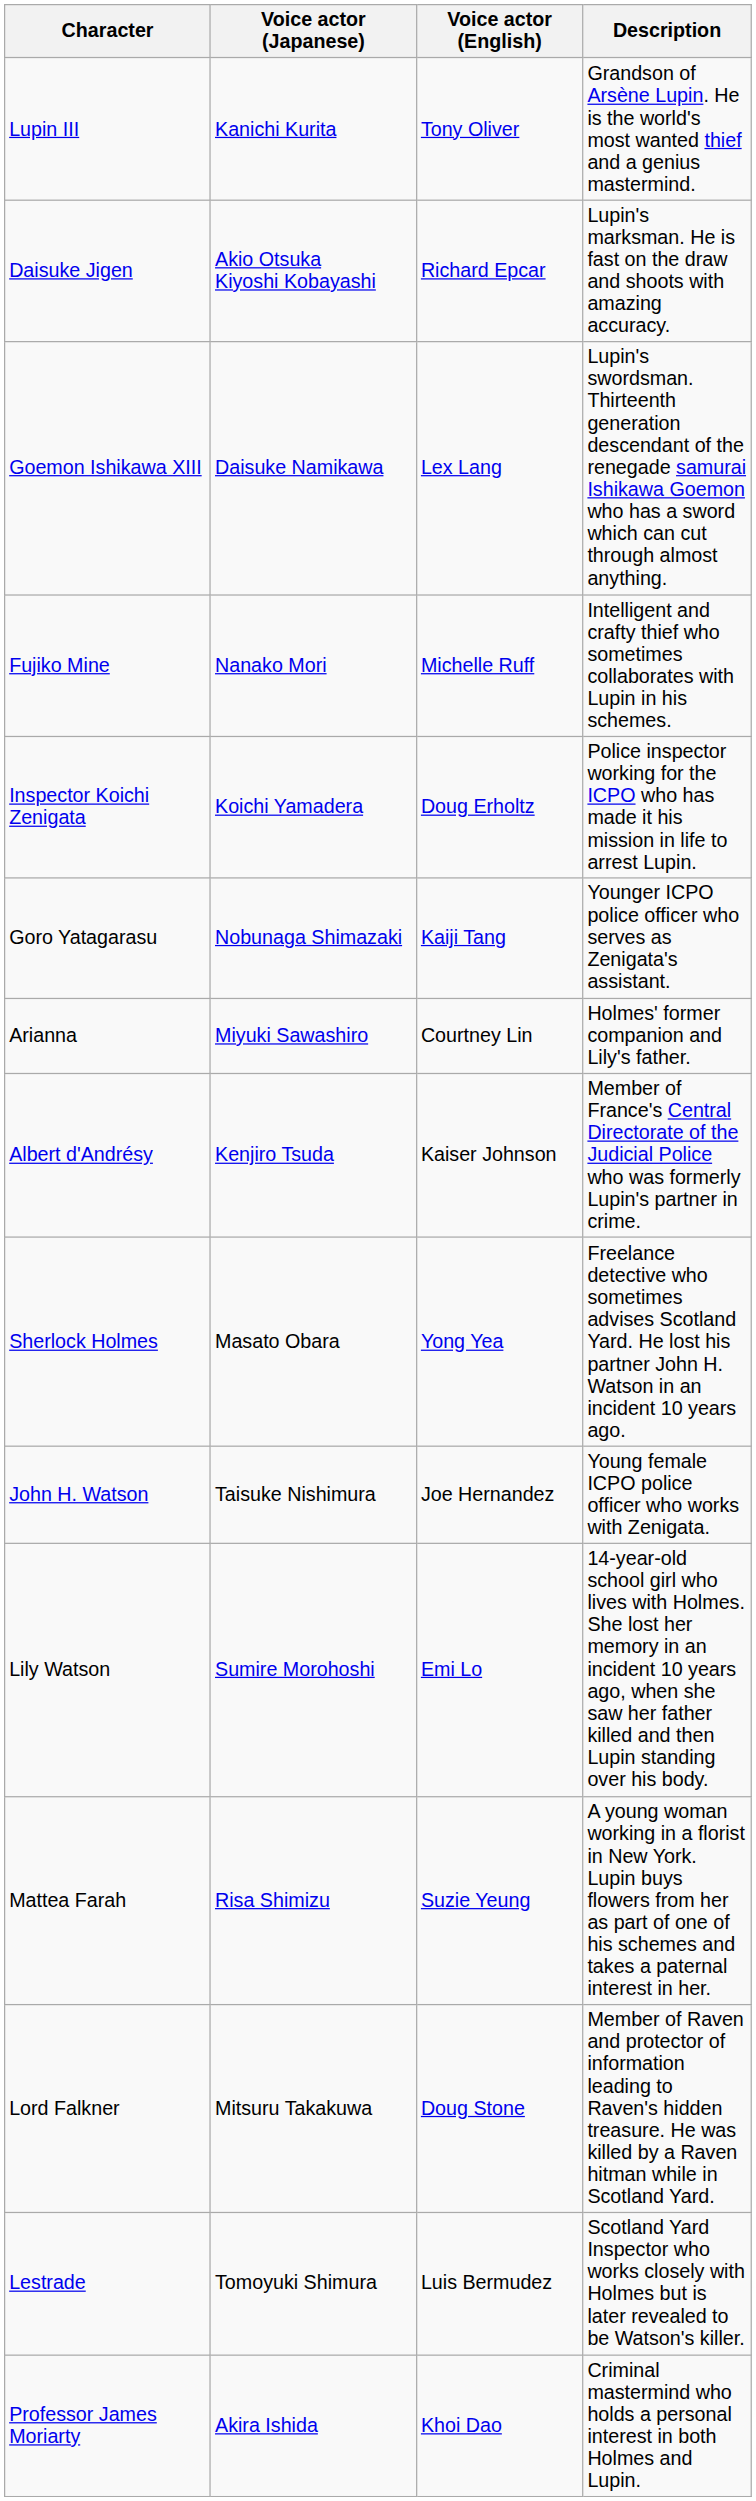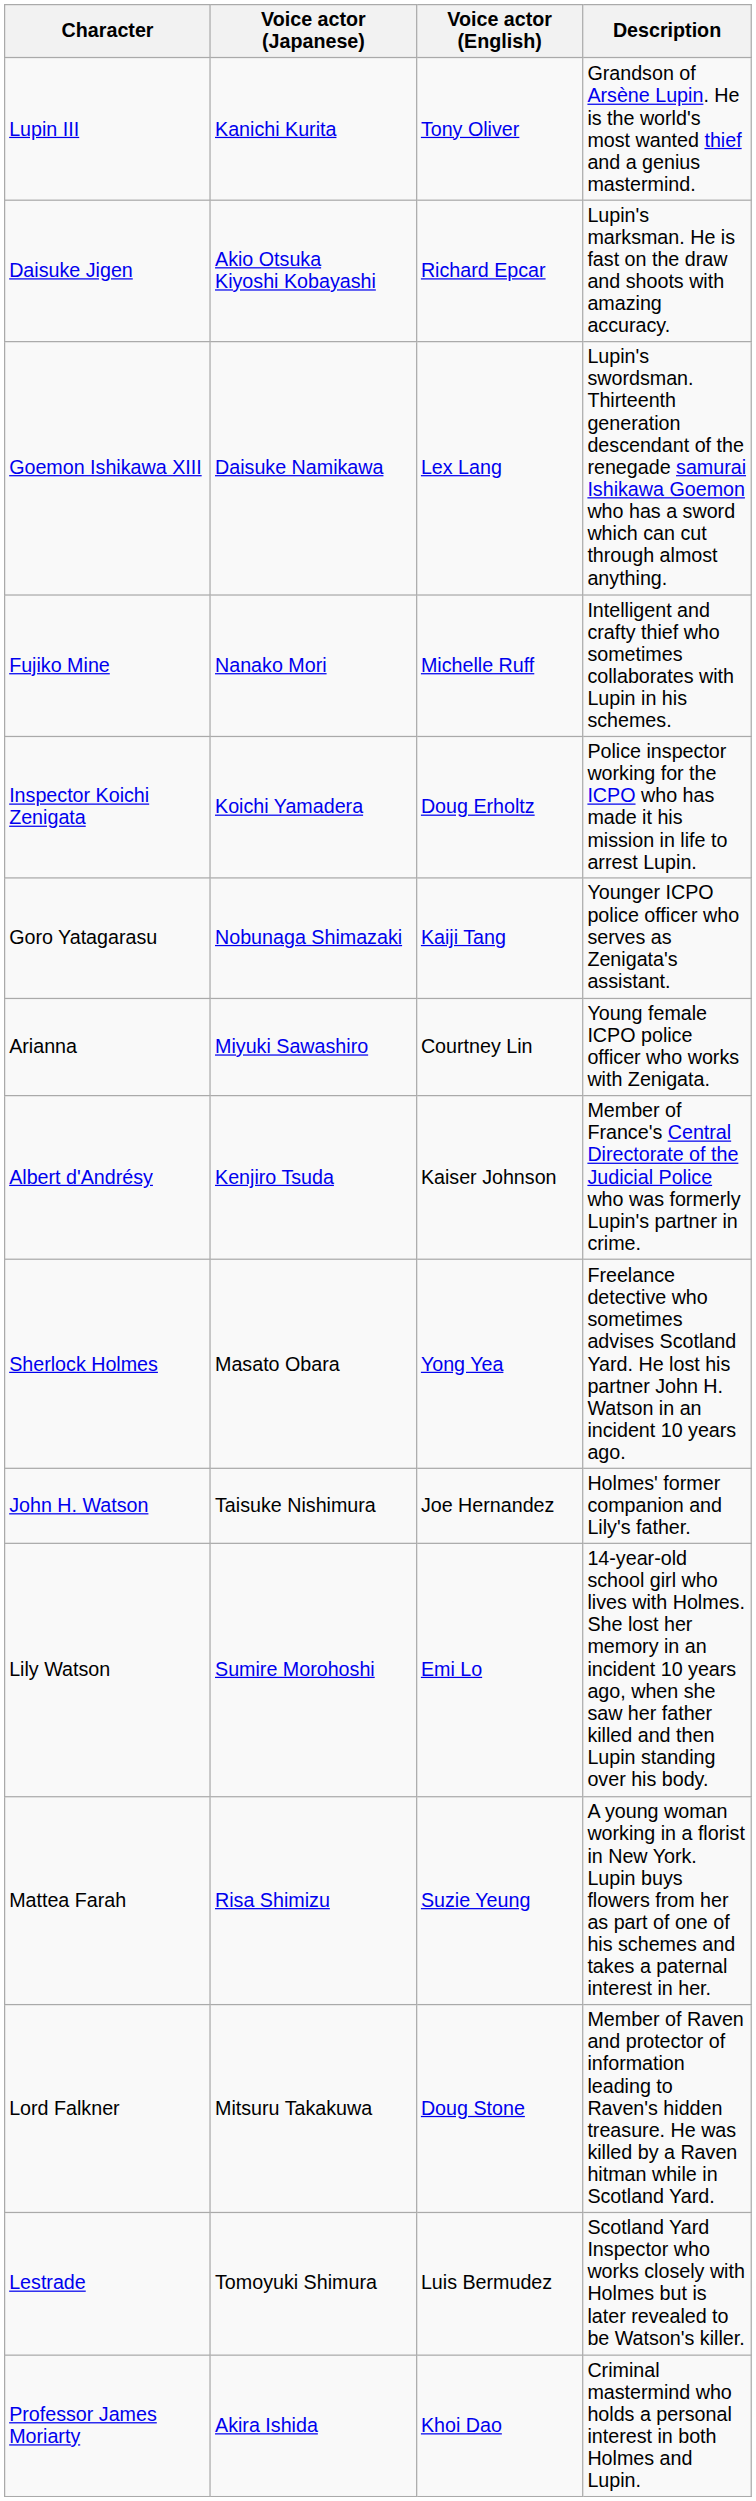 <table class="wikitable">
 <tr>
 <th style="width:10em;">Character</th>
 <th style="width:10em;">Voice actor<br>(Japanese)</th>
 <th style="width:8em;">Voice actor<br>(English)</th>
 <th>Description</th>
 </tr>
 <tr>
 <td><a href='#'>Lupin III</a></td>
 <td><a href='#'>Kanichi Kurita</a></td>
 <td><a href='#'>Tony Oliver</a></td>
 <td>Grandson of <a href='#'>Arsène Lupin</a>. He is the world's most wanted <a href='#'>thief</a> and a genius mastermind.</td>
 </tr>
 <tr>
 <td><a href='#'>Daisuke Jigen</a></td>
 <td><a href='#'>Akio Otsuka</a><br><a href='#'>Kiyoshi Kobayashi</a> </td>
 <td><a href='#'>Richard Epcar</a></td>
 <td>Lupin's marksman. He is fast on the draw and shoots with amazing accuracy.</td>
 </tr>
 <tr>
 <td><a href='#'>Goemon Ishikawa XIII</a></td>
 <td><a href='#'>Daisuke Namikawa</a></td>
 <td><a href='#'>Lex Lang</a></td>
 <td>Lupin's swordsman. Thirteenth generation descendant of the renegade <a href='#'>samurai</a> <a href='#'>Ishikawa Goemon</a> who has a sword which can cut through almost anything.</td>
 </tr>
 <tr>
 <td><a href='#'>Fujiko Mine</a></td>
 <td><a href='#'>Nanako Mori</a></td>
 <td><a href='#'>Michelle Ruff</a></td>
 <td>Intelligent and crafty thief who sometimes collaborates with Lupin in his schemes.</td>
 </tr>
 <tr>
 <td><a href='#'>Inspector Koichi Zenigata</a></td>
 <td><a href='#'>Koichi Yamadera</a></td>
 <td><a href='#'>Doug Erholtz</a></td>
 <td>Police inspector working for the <a href='#'>ICPO</a> who has made it his mission in life to arrest Lupin.</td>
 </tr>
 <tr>
 <td>Goro Yatagarasu</td>
 <td><a href='#'>Nobunaga Shimazaki</a></td>
 <td><a href='#'>Kaiji Tang</a></td>
 <td>Younger ICPO police officer who serves as Zenigata's assistant.</td>
 </tr>
 <tr>
 <td>Arianna</td>
 <td><a href='#'>Miyuki Sawashiro</a></td>
 <td>Courtney Lin</td>
-<td>Holmes' former companion and Lily's father.</td>
+<td>Young female ICPO police officer who works with Zenigata.</td>
 </tr>
 <tr>
 <td><a href='#'>Albert d'Andrésy</a></td>
 <td><a href='#'>Kenjiro Tsuda</a></td>
 <td>Kaiser Johnson</td>
 <td>Member of France's <a href='#'>Central Directorate of the Judicial Police</a> who was formerly Lupin's partner in crime.</td>
 </tr>
 <tr>
 <td><a href='#'>Sherlock Holmes</a></td>
 <td>Masato Obara</td>
 <td><a href='#'>Yong Yea</a></td>
 <td>Freelance detective who sometimes advises Scotland Yard. He lost his partner John H. Watson in an incident 10 years ago.</td>
 </tr>
 <tr>
 <td><a href='#'>John H. Watson</a></td>
 <td>Taisuke Nishimura</td>
 <td>Joe Hernandez</td>
-<td>Young female ICPO police officer who works with Zenigata.</td>
+<td>Holmes' former companion and Lily's father.</td>
 </tr>
 <tr>
 <td>Lily Watson</td>
 <td><a href='#'>Sumire Morohoshi</a></td>
 <td><a href='#'>Emi Lo</a></td>
 <td>14-year-old school girl who lives with Holmes. She lost her memory in an incident 10 years ago, when she saw her father killed and then Lupin standing over his body.</td>
 </tr>
 <tr>
 <td>Mattea Farah</td>
 <td><a href='#'>Risa Shimizu</a></td>
 <td><a href='#'>Suzie Yeung</a></td>
 <td>A young woman working in a florist in New York. Lupin buys flowers from her as part of one of his schemes and takes a paternal interest in her.</td>
 </tr>
 <tr>
 <td>Lord Falkner</td>
 <td>Mitsuru Takakuwa</td>
 <td><a href='#'>Doug Stone</a></td>
 <td>Member of Raven and protector of information leading to Raven's hidden treasure. He was killed by a Raven hitman while in Scotland Yard.</td>
 </tr>
 <tr>
 <td><a href='#'>Lestrade</a></td>
 <td>Tomoyuki Shimura</td>
 <td>Luis Bermudez</td>
 <td>Scotland Yard Inspector who works closely with Holmes but is later revealed to be Watson's killer.</td>
 </tr>
 <tr>
 <td><a href='#'>Professor James Moriarty</a></td>
 <td><a href='#'>Akira Ishida</a></td>
 <td><a href='#'>Khoi Dao</a></td>
 <td>Criminal mastermind who holds a personal interest in both Holmes and Lupin.</td>
 </tr>
 </table>
